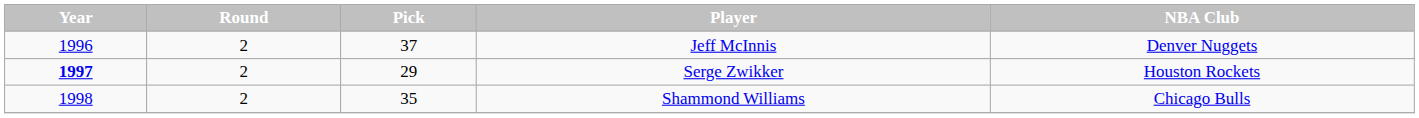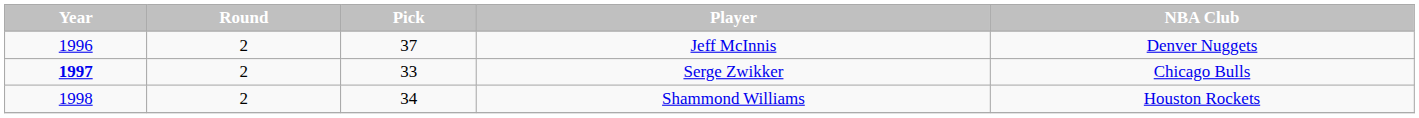 <table class="wikitable" width="84%">
 <tr align="center"  style="background:silver;color:#FFFFFF;">
 <td><strong>Year</strong></td>
 <td><strong>Round</strong></td>
 <td><strong>Pick</strong></td>
 <td><strong>Player</strong></td>
 <td><strong>NBA Club</strong></td>
 </tr>
 <tr align="center" bgcolor="">
 <td><a href='#'>1996</a></td>
 <td>2</td>
 <td>37</td>
 <td><a href='#'>Jeff McInnis</a></td>
 <td><a href='#'>Denver Nuggets</a></td>
 </tr>
 <tr align="center" bgcolor="">
 <td><strong><a href='#'>1997</a></strong></td>
 <td>2</td>
-<td>29</td>
+<td>33</td>
 <td><a href='#'>Serge Zwikker</a></td>
-<td><a href='#'>Houston Rockets</a></td>
+<td><a href='#'>Chicago Bulls</a></td>
 </tr>
 <tr align="center" bgcolor="">
 <td><a href='#'>1998</a></td>
 <td>2</td>
-<td>35</td>
+<td>34</td>
 <td><a href='#'>Shammond Williams</a></td>
-<td><a href='#'>Chicago Bulls</a></td>
+<td><a href='#'>Houston Rockets</a></td>
 </tr>
 <tr align="center" bgcolor="">
 </tr>
 </table>
